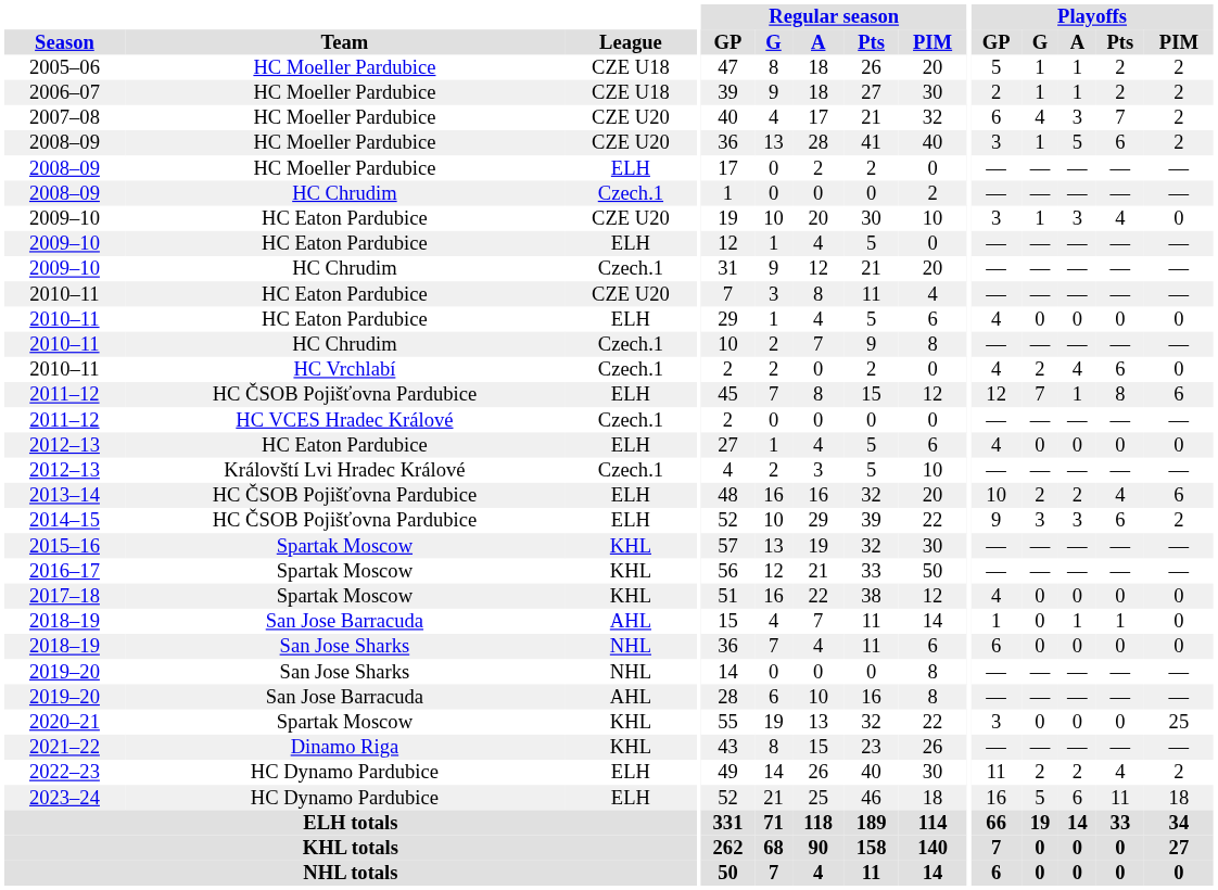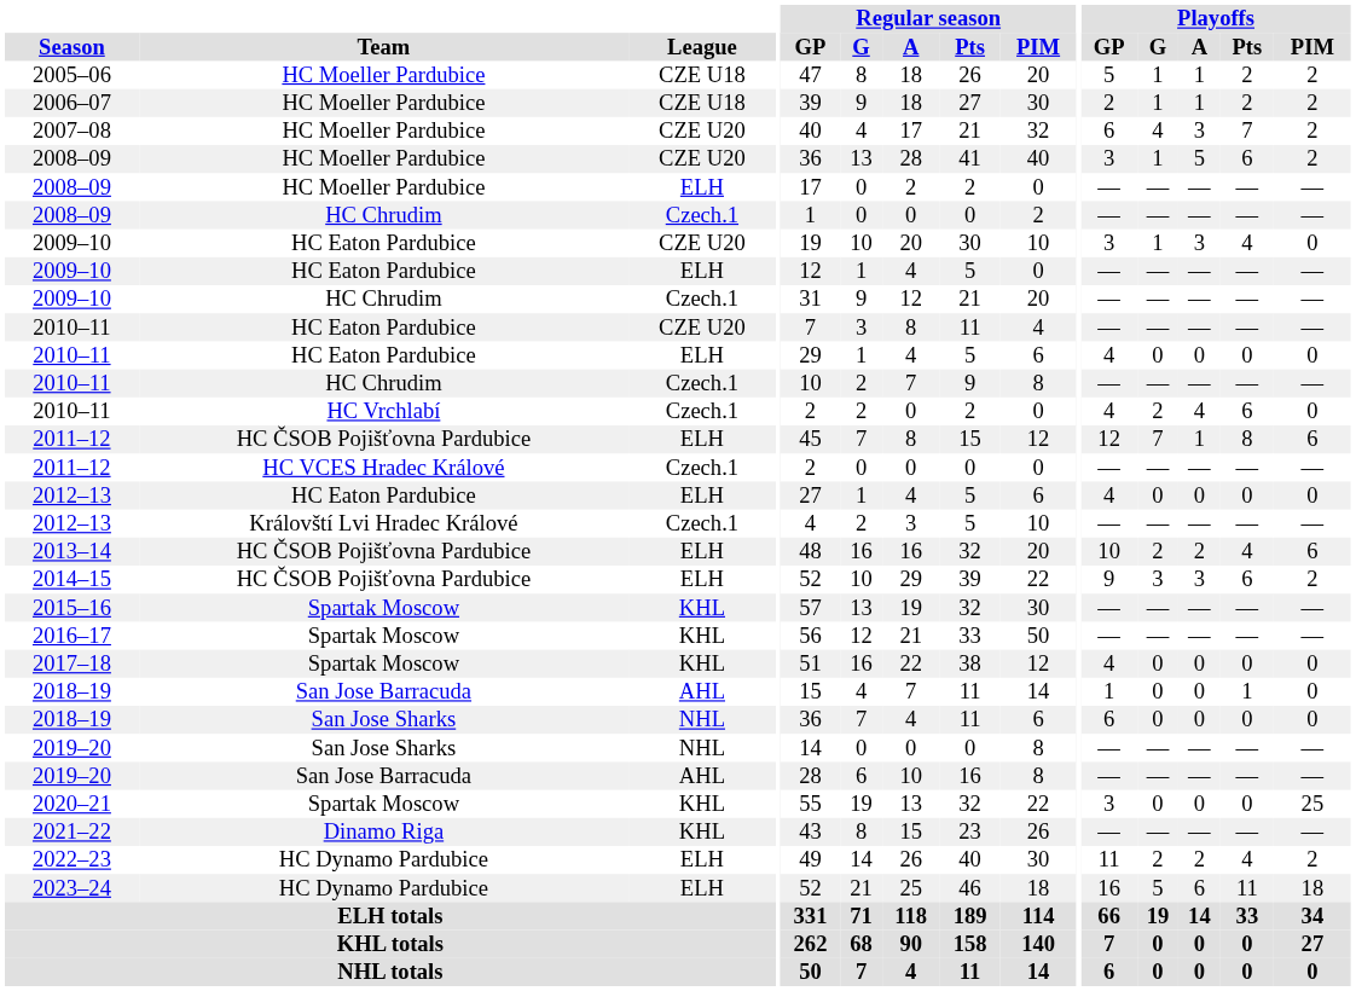 <table border="0" cellpadding="1" cellspacing="0" style="text-align:center; width:60em">
 <tr bgcolor="#e0e0e0">
 <th colspan="3" bgcolor="#ffffff"></th>
 <th rowspan="99" bgcolor="#ffffff"></th>
 <th colspan="5"><a href='#'>Regular season</a></th>
 <th rowspan="99" bgcolor="#ffffff"></th>
 <th colspan="5"><a href='#'>Playoffs</a></th>
 </tr>
 <tr bgcolor="#e0e0e0">
 <th><a href='#'>Season</a></th>
 <th>Team</th>
 <th>League</th>
 <th>GP</th>
 <th><a href='#'>G</a></th>
 <th><a href='#'>A</a></th>
 <th><a href='#'>Pts</a></th>
 <th><a href='#'>PIM</a></th>
 <th>GP</th>
 <th>G</th>
 <th>A</th>
 <th>Pts</th>
 <th>PIM</th>
 </tr>
 <tr>
 <td>2005–06</td>
 <td><a href='#'>HC Moeller Pardubice</a></td>
 <td>CZE U18</td>
 <td>47</td>
 <td>8</td>
 <td>18</td>
 <td>26</td>
 <td>20</td>
 <td>5</td>
 <td>1</td>
 <td>1</td>
 <td>2</td>
 <td>2</td>
 </tr>
 <tr bgcolor="#f0f0f0">
 <td>2006–07</td>
 <td>HC Moeller Pardubice</td>
 <td>CZE U18</td>
 <td>39</td>
 <td>9</td>
 <td>18</td>
 <td>27</td>
 <td>30</td>
 <td>2</td>
 <td>1</td>
 <td>1</td>
 <td>2</td>
 <td>2</td>
 </tr>
 <tr>
 <td>2007–08</td>
 <td>HC Moeller Pardubice</td>
 <td>CZE U20</td>
 <td>40</td>
 <td>4</td>
 <td>17</td>
 <td>21</td>
 <td>32</td>
 <td>6</td>
 <td>4</td>
 <td>3</td>
 <td>7</td>
 <td>2</td>
 </tr>
 <tr bgcolor="#f0f0f0">
 <td>2008–09</td>
 <td>HC Moeller Pardubice</td>
 <td>CZE U20</td>
 <td>36</td>
 <td>13</td>
 <td>28</td>
 <td>41</td>
 <td>40</td>
 <td>3</td>
 <td>1</td>
 <td>5</td>
 <td>6</td>
 <td>2</td>
 </tr>
 <tr>
 <td><a href='#'>2008–09</a></td>
 <td>HC Moeller Pardubice</td>
 <td><a href='#'>ELH</a></td>
 <td>17</td>
 <td>0</td>
 <td>2</td>
 <td>2</td>
 <td>0</td>
 <td>—</td>
 <td>—</td>
 <td>—</td>
 <td>—</td>
 <td>—</td>
 </tr>
 <tr bgcolor="#f0f0f0">
 <td><a href='#'>2008–09</a></td>
 <td><a href='#'>HC Chrudim</a></td>
 <td><a href='#'>Czech.1</a></td>
 <td>1</td>
 <td>0</td>
 <td>0</td>
 <td>0</td>
 <td>2</td>
 <td>—</td>
 <td>—</td>
 <td>—</td>
 <td>—</td>
 <td>—</td>
 </tr>
 <tr>
 <td>2009–10</td>
 <td>HC Eaton Pardubice</td>
 <td>CZE U20</td>
 <td>19</td>
 <td>10</td>
 <td>20</td>
 <td>30</td>
 <td>10</td>
 <td>3</td>
 <td>1</td>
 <td>3</td>
 <td>4</td>
 <td>0</td>
 </tr>
 <tr bgcolor="#f0f0f0">
 <td><a href='#'>2009–10</a></td>
 <td>HC Eaton Pardubice</td>
 <td>ELH</td>
 <td>12</td>
 <td>1</td>
 <td>4</td>
 <td>5</td>
 <td>0</td>
 <td>—</td>
 <td>—</td>
 <td>—</td>
 <td>—</td>
 <td>—</td>
 </tr>
 <tr>
 <td><a href='#'>2009–10</a></td>
 <td>HC Chrudim</td>
 <td>Czech.1</td>
 <td>31</td>
 <td>9</td>
 <td>12</td>
 <td>21</td>
 <td>20</td>
 <td>—</td>
 <td>—</td>
 <td>—</td>
 <td>—</td>
 <td>—</td>
 </tr>
 <tr bgcolor="#f0f0f0">
 <td>2010–11</td>
 <td>HC Eaton Pardubice</td>
 <td>CZE U20</td>
 <td>7</td>
 <td>3</td>
 <td>8</td>
 <td>11</td>
 <td>4</td>
 <td>—</td>
 <td>—</td>
 <td>—</td>
 <td>—</td>
 <td>—</td>
 </tr>
 <tr>
 <td><a href='#'>2010–11</a></td>
 <td>HC Eaton Pardubice</td>
 <td>ELH</td>
 <td>29</td>
 <td>1</td>
 <td>4</td>
 <td>5</td>
 <td>6</td>
 <td>4</td>
 <td>0</td>
 <td>0</td>
 <td>0</td>
 <td>0</td>
 </tr>
 <tr bgcolor="#f0f0f0">
 <td><a href='#'>2010–11</a></td>
 <td>HC Chrudim</td>
 <td>Czech.1</td>
 <td>10</td>
 <td>2</td>
 <td>7</td>
 <td>9</td>
 <td>8</td>
 <td>—</td>
 <td>—</td>
 <td>—</td>
 <td>—</td>
 <td>—</td>
 </tr>
 <tr>
 <td>2010–11</td>
 <td><a href='#'>HC Vrchlabí</a></td>
 <td>Czech.1</td>
 <td>2</td>
 <td>2</td>
 <td>0</td>
 <td>2</td>
 <td>0</td>
 <td>4</td>
 <td>2</td>
 <td>4</td>
 <td>6</td>
 <td>0</td>
 </tr>
 <tr bgcolor="#f0f0f0">
 <td><a href='#'>2011–12</a></td>
 <td>HC ČSOB Pojišťovna Pardubice</td>
 <td>ELH</td>
 <td>45</td>
 <td>7</td>
 <td>8</td>
 <td>15</td>
 <td>12</td>
 <td>12</td>
 <td>7</td>
 <td>1</td>
 <td>8</td>
 <td>6</td>
 </tr>
 <tr>
 <td><a href='#'>2011–12</a></td>
 <td><a href='#'>HC VCES Hradec Králové</a></td>
 <td>Czech.1</td>
 <td>2</td>
 <td>0</td>
 <td>0</td>
 <td>0</td>
 <td>0</td>
 <td>—</td>
 <td>—</td>
 <td>—</td>
 <td>—</td>
 <td>—</td>
 </tr>
 <tr bgcolor="#f0f0f0">
 <td><a href='#'>2012–13</a></td>
 <td>HC Eaton Pardubice</td>
 <td>ELH</td>
 <td>27</td>
 <td>1</td>
 <td>4</td>
 <td>5</td>
 <td>6</td>
 <td>4</td>
 <td>0</td>
 <td>0</td>
 <td>0</td>
 <td>0</td>
 </tr>
 <tr>
 <td><a href='#'>2012–13</a></td>
 <td>Královští Lvi Hradec Králové</td>
 <td>Czech.1</td>
 <td>4</td>
 <td>2</td>
 <td>3</td>
 <td>5</td>
 <td>10</td>
 <td>—</td>
 <td>—</td>
 <td>—</td>
 <td>—</td>
 <td>—</td>
 </tr>
 <tr bgcolor="#f0f0f0">
 <td><a href='#'>2013–14</a></td>
 <td>HC ČSOB Pojišťovna Pardubice</td>
 <td>ELH</td>
 <td>48</td>
 <td>16</td>
 <td>16</td>
 <td>32</td>
 <td>20</td>
 <td>10</td>
 <td>2</td>
 <td>2</td>
 <td>4</td>
 <td>6</td>
 </tr>
 <tr>
 <td><a href='#'>2014–15</a></td>
 <td>HC ČSOB Pojišťovna Pardubice</td>
 <td>ELH</td>
 <td>52</td>
 <td>10</td>
 <td>29</td>
 <td>39</td>
 <td>22</td>
 <td>9</td>
 <td>3</td>
 <td>3</td>
 <td>6</td>
 <td>2</td>
 </tr>
 <tr bgcolor="#f0f0f0">
 <td><a href='#'>2015–16</a></td>
 <td><a href='#'>Spartak Moscow</a></td>
 <td><a href='#'>KHL</a></td>
 <td>57</td>
 <td>13</td>
 <td>19</td>
 <td>32</td>
 <td>30</td>
 <td>—</td>
 <td>—</td>
 <td>—</td>
 <td>—</td>
 <td>—</td>
 </tr>
 <tr>
 <td><a href='#'>2016–17</a></td>
 <td>Spartak Moscow</td>
 <td>KHL</td>
 <td>56</td>
 <td>12</td>
 <td>21</td>
 <td>33</td>
 <td>50</td>
 <td>—</td>
 <td>—</td>
 <td>—</td>
 <td>—</td>
 <td>—</td>
 </tr>
 <tr bgcolor="#f0f0f0">
 <td><a href='#'>2017–18</a></td>
 <td>Spartak Moscow</td>
 <td>KHL</td>
 <td>51</td>
 <td>16</td>
 <td>22</td>
 <td>38</td>
 <td>12</td>
 <td>4</td>
 <td>0</td>
 <td>0</td>
 <td>0</td>
 <td>0</td>
 </tr>
 <tr>
 <td><a href='#'>2018–19</a></td>
 <td><a href='#'>San Jose Barracuda</a></td>
 <td><a href='#'>AHL</a></td>
 <td>15</td>
 <td>4</td>
 <td>7</td>
 <td>11</td>
 <td>14</td>
 <td>1</td>
 <td>0</td>
-<td>1</td>
+<td>0</td>
 <td>1</td>
 <td>0</td>
 </tr>
 <tr bgcolor="#f0f0f0">
 <td><a href='#'>2018–19</a></td>
 <td><a href='#'>San Jose Sharks</a></td>
 <td><a href='#'>NHL</a></td>
 <td>36</td>
 <td>7</td>
 <td>4</td>
 <td>11</td>
 <td>6</td>
 <td>6</td>
 <td>0</td>
 <td>0</td>
 <td>0</td>
 <td>0</td>
 </tr>
 <tr>
 <td><a href='#'>2019–20</a></td>
 <td>San Jose Sharks</td>
 <td>NHL</td>
 <td>14</td>
 <td>0</td>
 <td>0</td>
 <td>0</td>
 <td>8</td>
 <td>—</td>
 <td>—</td>
 <td>—</td>
 <td>—</td>
 <td>—</td>
 </tr>
 <tr bgcolor="#f0f0f0">
 <td><a href='#'>2019–20</a></td>
 <td>San Jose Barracuda</td>
 <td>AHL</td>
 <td>28</td>
 <td>6</td>
 <td>10</td>
 <td>16</td>
 <td>8</td>
 <td>—</td>
 <td>—</td>
 <td>—</td>
 <td>—</td>
 <td>—</td>
 </tr>
 <tr>
 <td><a href='#'>2020–21</a></td>
 <td>Spartak Moscow</td>
 <td>KHL</td>
 <td>55</td>
 <td>19</td>
 <td>13</td>
 <td>32</td>
 <td>22</td>
 <td>3</td>
 <td>0</td>
 <td>0</td>
 <td>0</td>
 <td>25</td>
 </tr>
 <tr bgcolor="#f0f0f0">
 <td><a href='#'>2021–22</a></td>
 <td><a href='#'>Dinamo Riga</a></td>
 <td>KHL</td>
 <td>43</td>
 <td>8</td>
 <td>15</td>
 <td>23</td>
 <td>26</td>
 <td>—</td>
 <td>—</td>
 <td>—</td>
 <td>—</td>
 <td>—</td>
 </tr>
 <tr>
 <td><a href='#'>2022–23</a></td>
 <td>HC Dynamo Pardubice</td>
 <td>ELH</td>
 <td>49</td>
 <td>14</td>
 <td>26</td>
 <td>40</td>
 <td>30</td>
 <td>11</td>
 <td>2</td>
 <td>2</td>
 <td>4</td>
 <td>2</td>
 </tr>
 <tr bgcolor="#f0f0f0">
 <td><a href='#'>2023–24</a></td>
 <td>HC Dynamo Pardubice</td>
 <td>ELH</td>
 <td>52</td>
 <td>21</td>
 <td>25</td>
 <td>46</td>
 <td>18</td>
 <td>16</td>
 <td>5</td>
 <td>6</td>
 <td>11</td>
 <td>18</td>
 </tr>
 <tr bgcolor="#e0e0e0">
 <th colspan="3">ELH totals</th>
 <th>331</th>
 <th>71</th>
 <th>118</th>
 <th>189</th>
 <th>114</th>
 <th>66</th>
 <th>19</th>
 <th>14</th>
 <th>33</th>
 <th>34</th>
 </tr>
 <tr bgcolor="#e0e0e0">
 <th colspan="3">KHL totals</th>
 <th>262</th>
 <th>68</th>
 <th>90</th>
 <th>158</th>
 <th>140</th>
 <th>7</th>
 <th>0</th>
 <th>0</th>
 <th>0</th>
 <th>27</th>
 </tr>
 <tr bgcolor="#e0e0e0">
 <th colspan="3">NHL totals</th>
 <th>50</th>
 <th>7</th>
 <th>4</th>
 <th>11</th>
 <th>14</th>
 <th>6</th>
 <th>0</th>
 <th>0</th>
 <th>0</th>
 <th>0</th>
 </tr>
 </table>
